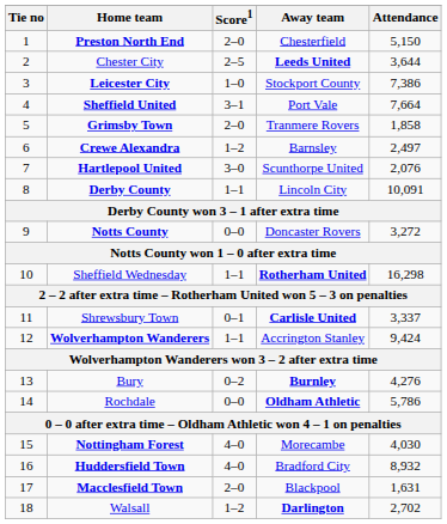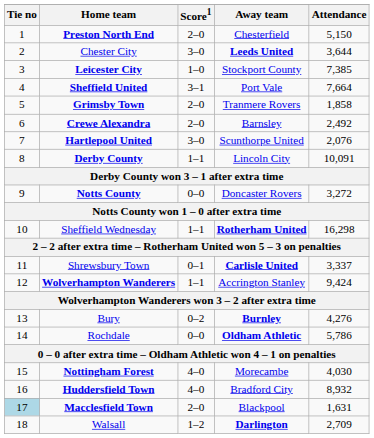 <table class="wikitable" style="text-align: center">
 <tr>
 </tr>
 <tr>
 <th>Tie no</th>
 <th>Home team</th>
 <th>Score<sup>1</sup></th>
 <th>Away team</th>
 <th>Attendance</th>
 </tr>
 <tr>
 <td>1</td>
 <td><strong><a href='#'>Preston North End</a></strong></td>
 <td>2–0</td>
 <td><a href='#'>Chesterfield</a></td>
 <td>5,150</td>
 </tr>
 <tr>
 <td>2</td>
 <td><a href='#'>Chester City</a></td>
-<td>2–5</td>
+<td>3–0</td>
 <td><strong><a href='#'>Leeds United</a></strong></td>
 <td>3,644</td>
 </tr>
 <tr>
 <td>3</td>
 <td><strong><a href='#'>Leicester City</a></strong></td>
 <td>1–0</td>
 <td><a href='#'>Stockport County</a></td>
-<td>7,386</td>
+<td>7,385</td>
 </tr>
 <tr>
 <td>4</td>
 <td><strong><a href='#'>Sheffield United</a></strong></td>
 <td>3–1</td>
 <td><a href='#'>Port Vale</a></td>
 <td>7,664</td>
 </tr>
 <tr>
 <td>5</td>
 <td><strong><a href='#'>Grimsby Town</a></strong></td>
 <td>2–0</td>
 <td><a href='#'>Tranmere Rovers</a></td>
 <td>1,858</td>
 </tr>
 <tr>
 <td>6</td>
 <td><strong><a href='#'>Crewe Alexandra</a></strong></td>
-<td>1–2</td>
+<td>2–0</td>
 <td><a href='#'>Barnsley</a></td>
-<td>2,497</td>
+<td>2,492</td>
 </tr>
 <tr>
 <td>7</td>
 <td><strong><a href='#'>Hartlepool United</a></strong></td>
 <td>3–0</td>
 <td><a href='#'>Scunthorpe United</a></td>
 <td>2,076</td>
 </tr>
 <tr>
 <td>8</td>
 <td><strong><a href='#'>Derby County</a></strong></td>
 <td>1–1</td>
 <td><a href='#'>Lincoln City</a></td>
 <td>10,091</td>
 </tr>
 <tr>
 <th colspan="5">Derby County won 3 – 1 after extra time</th>
 </tr>
 <tr>
 <td>9</td>
 <td><strong><a href='#'>Notts County</a></strong></td>
 <td>0–0</td>
 <td><a href='#'>Doncaster Rovers</a></td>
 <td>3,272</td>
 </tr>
 <tr>
 <th colspan="5">Notts County won 1 – 0 after extra time</th>
 </tr>
 <tr>
 <td>10</td>
 <td><a href='#'>Sheffield Wednesday</a></td>
 <td>1–1</td>
 <td><strong><a href='#'>Rotherham United</a></strong></td>
 <td>16,298</td>
 </tr>
 <tr>
 <th colspan="5">2 – 2 after extra time – Rotherham United won 5 – 3 on penalties</th>
 </tr>
 <tr>
 <td>11</td>
 <td><a href='#'>Shrewsbury Town</a></td>
 <td>0–1</td>
 <td><strong><a href='#'>Carlisle United</a></strong></td>
 <td>3,337</td>
 </tr>
 <tr>
 <td>12</td>
 <td><strong><a href='#'>Wolverhampton Wanderers</a></strong></td>
 <td>1–1</td>
 <td><a href='#'>Accrington Stanley</a></td>
 <td>9,424</td>
 </tr>
 <tr>
 <th colspan="5">Wolverhampton Wanderers won 3 – 2 after extra time</th>
 </tr>
 <tr>
 <td>13</td>
 <td><a href='#'>Bury</a></td>
 <td>0–2</td>
 <td><strong><a href='#'>Burnley</a></strong></td>
 <td>4,276</td>
 </tr>
 <tr>
 <td>14</td>
 <td><a href='#'>Rochdale</a></td>
 <td>0–0</td>
 <td><strong><a href='#'>Oldham Athletic</a></strong></td>
 <td>5,786</td>
 </tr>
 <tr>
 <th colspan="5">0 – 0 after extra time – Oldham Athletic won 4 – 1 on penalties</th>
 </tr>
 <tr>
 <td>15</td>
 <td><strong><a href='#'>Nottingham Forest</a></strong></td>
 <td>4–0</td>
 <td><a href='#'>Morecambe</a></td>
 <td>4,030</td>
 </tr>
 <tr>
 <td>16</td>
 <td><strong><a href='#'>Huddersfield Town</a></strong></td>
 <td>4–0</td>
 <td><a href='#'>Bradford City</a></td>
 <td>8,932</td>
 </tr>
 <tr>
-<td>17</td>
+<td style="background: lightblue;">17</td>
 <td><strong><a href='#'>Macclesfield Town</a></strong></td>
 <td>2–0</td>
 <td><a href='#'>Blackpool</a></td>
 <td>1,631</td>
 </tr>
 <tr>
 <td>18</td>
 <td><a href='#'>Walsall</a></td>
 <td>1–2</td>
 <td><strong><a href='#'>Darlington</a></strong></td>
-<td>2,702</td>
+<td>2,709</td>
 </tr>
 </table>
